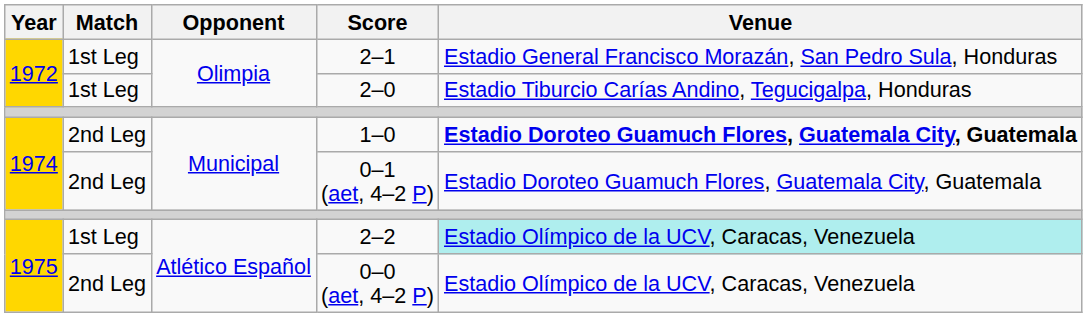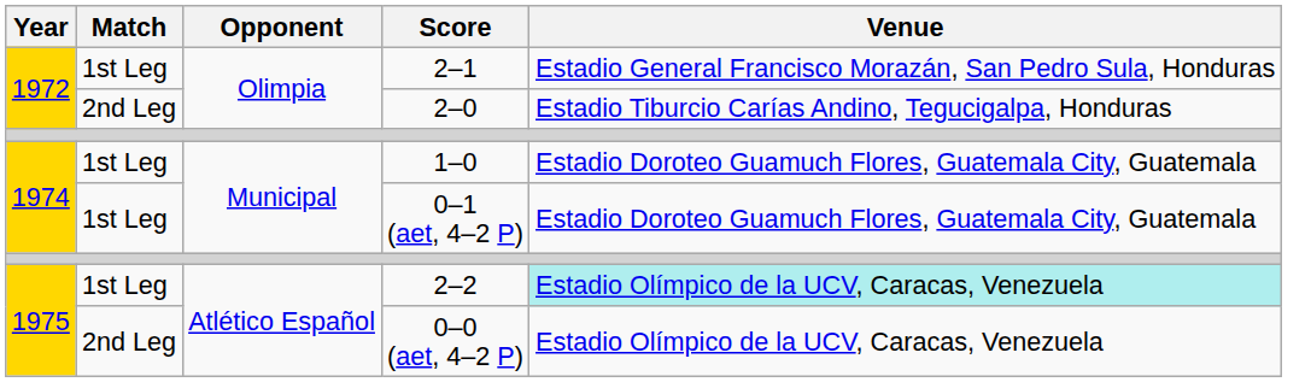 <table class="wikitable" style="font-size: 90%; text-align:left">
 <tr>
 <th>Year</th>
 <th>Match</th>
 <th>Opponent</th>
 <th>Score</th>
 <th>Venue</th>
 </tr>
 <tr>
 <td bgcolor=gold rowspan=2><a href='#'>1972</a></td>
 <td>1st Leg</td>
 <td rowspan=2 align=center> <a href='#'>Olimpia</a></td>
 <td align=center>2–1</td>
 <td><a href='#'>Estadio General Francisco Morazán</a>, <a href='#'>San Pedro Sula</a>, Honduras</td>
 </tr>
 <tr>
-<td>1st Leg</td>
+<td>2nd Leg</td>
 <td align=center>2–0</td>
 <td><a href='#'>Estadio Tiburcio Carías Andino</a>, <a href='#'>Tegucigalpa</a>, Honduras</td>
 </tr>
 <tr>
 <td style="background-color:lightgrey" colspan=6></td>
 </tr>
 <tr>
 <td bgcolor=gold rowspan=2><a href='#'>1974</a></td>
-<td>2nd Leg</td>
+<td>1st Leg</td>
 <td rowspan=2 align=center> <a href='#'>Municipal</a></td>
 <td align=center>1–0</td>
-<td><strong><a href='#'>Estadio Doroteo Guamuch Flores</a>, <a href='#'>Guatemala City</a>, Guatemala</strong></td>
+<td><a href='#'>Estadio Doroteo Guamuch Flores</a>, <a href='#'>Guatemala City</a>, Guatemala</td>
 </tr>
 <tr>
-<td>2nd Leg</td>
+<td>1st Leg</td>
 <td align=center>0–1<br>(<a href='#'>aet</a>, 4–2 <a href='#'>P</a>)</td>
 <td><a href='#'>Estadio Doroteo Guamuch Flores</a>, <a href='#'>Guatemala City</a>, Guatemala</td>
 </tr>
 <tr>
 <td style="background-color:lightgrey" colspan=6></td>
 </tr>
 <tr>
 <td bgcolor=gold rowspan=2><a href='#'>1975</a></td>
 <td>1st Leg</td>
 <td rowspan=2 align=center> <a href='#'>Atlético Español</a></td>
 <td align=center>2–2</td>
 <td style="background: paleturquoise;"> <a href='#'>Estadio Olímpico de la UCV</a>, Caracas, Venezuela</td>
 </tr>
 <tr>
 <td>2nd Leg</td>
 <td align=center>0–0<br>(<a href='#'>aet</a>, 4–2 <a href='#'>P</a>)</td>
 <td> <a href='#'>Estadio Olímpico de la UCV</a>, Caracas, Venezuela</td>
 </tr>
 </table>
